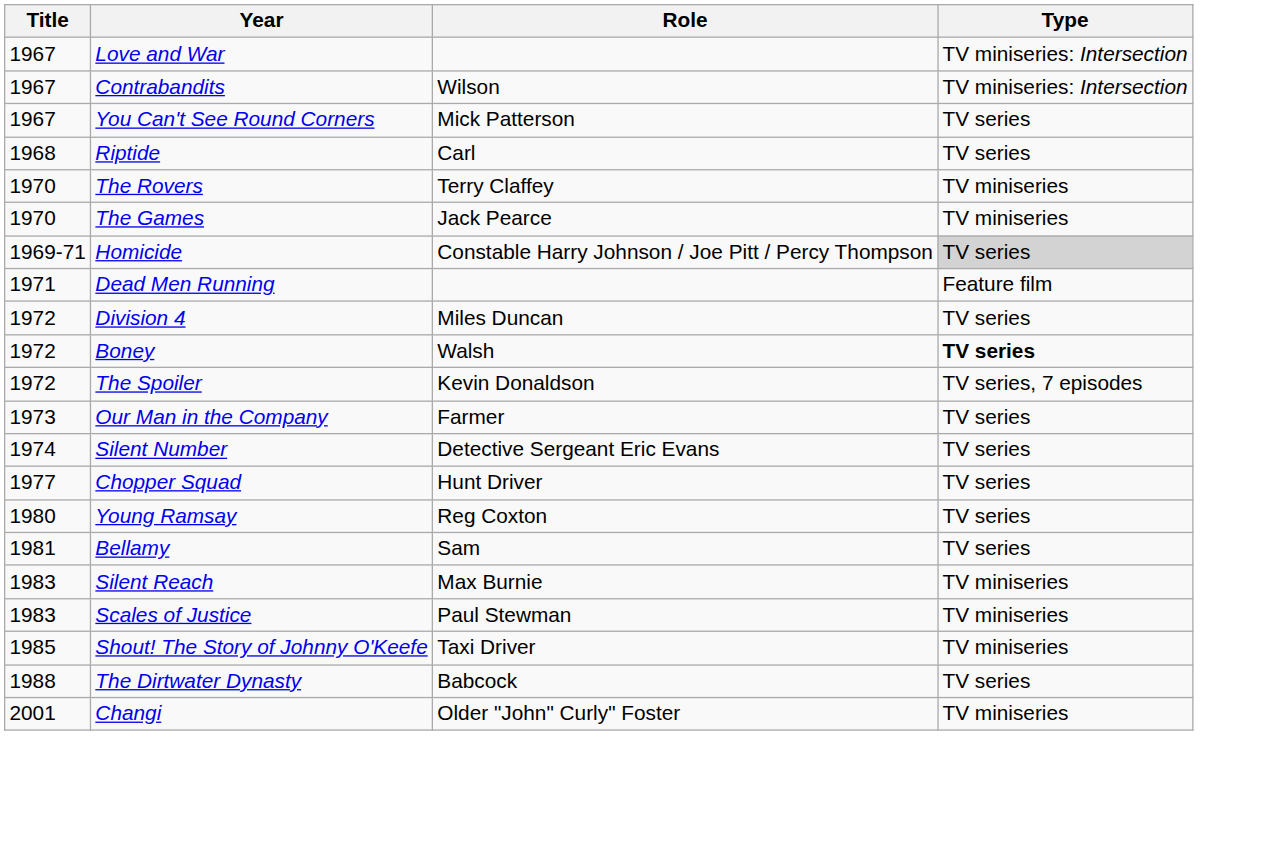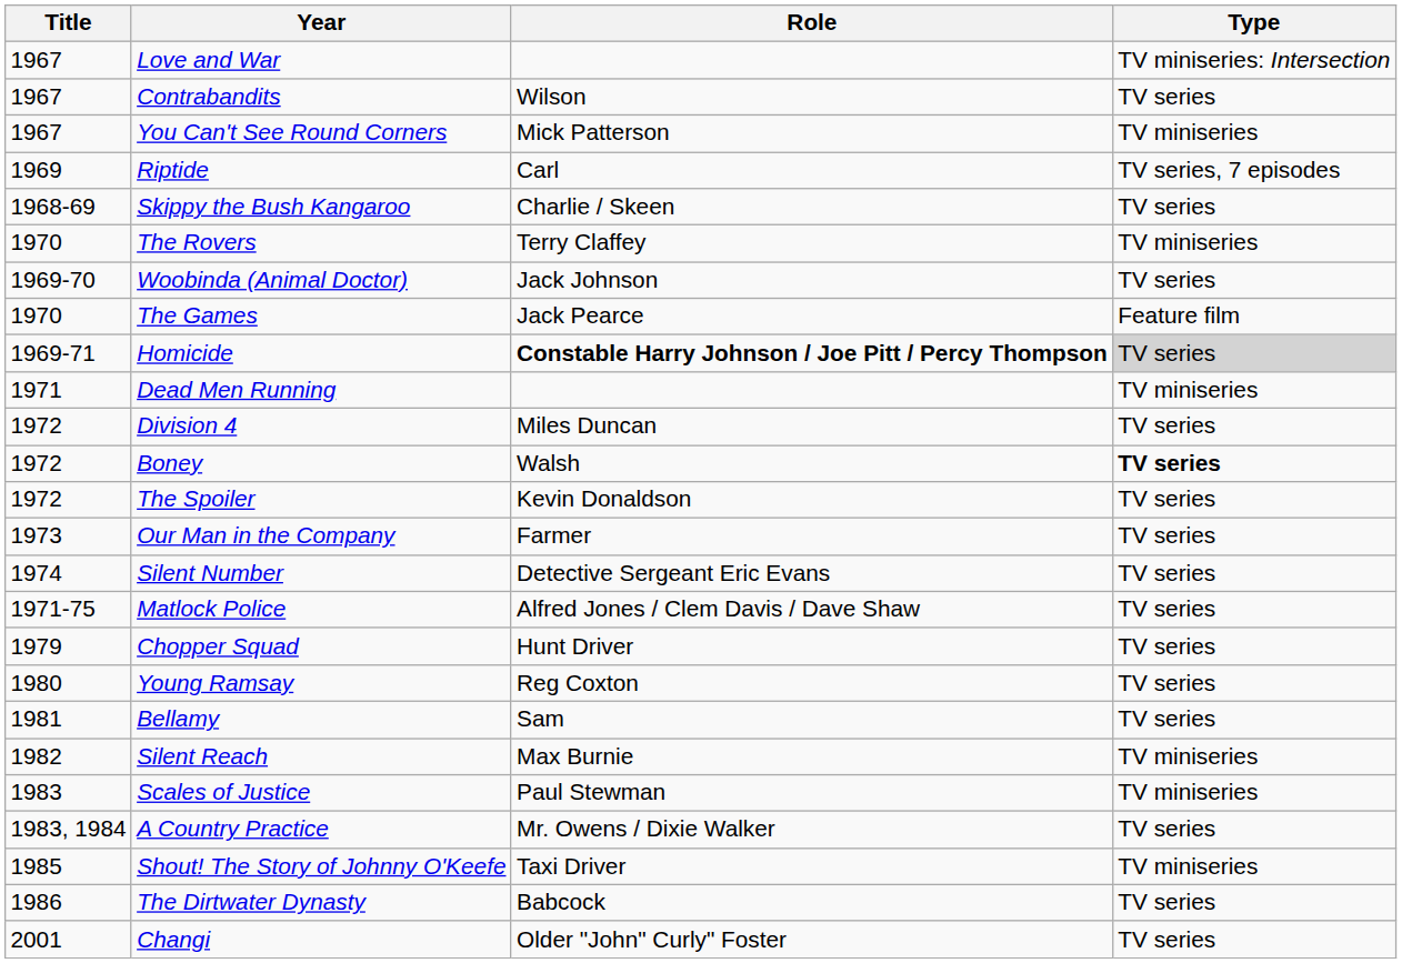 <table class="wikitable">
 <tr>
 <th>Title</th>
 <th>Year</th>
 <th>Role</th>
 <th>Type</th>
 </tr>
 <tr>
 <td>1967</td>
 <td><em><a href='#'>Love and War</a></em></td>
 <td></td>
 <td>TV miniseries: <em>Intersection</em></td>
 </tr>
 <tr>
 <td>1967</td>
 <td><em><a href='#'>Contrabandits</a></em></td>
 <td>Wilson</td>
-<td>TV miniseries: <em>Intersection</em></td>
+<td>TV series</td>
 </tr>
 <tr>
 <td>1967</td>
 <td><em><a href='#'>You Can't See Round  Corners</a></em></td>
 <td>Mick Patterson</td>
-<td>TV series</td>
+<td>TV miniseries</td>
 </tr>
 <tr>
-<td>1968</td>
+<td>1969</td>
 <td><em><a href='#'>Riptide</a></em></td>
 <td>Carl</td>
+<td>TV series, 7 episodes</td>
+</tr>
+<tr>
+<td>1968-69</td>
+<td><em><a href='#'>Skippy the Bush Kangaroo</a></em></td>
+<td>Charlie / Skeen</td>
 <td>TV series</td>
 </tr>
 <tr>
 <td>1970</td>
 <td><em><a href='#'>The Rovers</a></em></td>
 <td>Terry Claffey</td>
 <td>TV miniseries</td>
 </tr>
 <tr>
+<td>1969-70</td>
+<td><em><a href='#'>Woobinda (Animal Doctor)</a></em></td>
+<td>Jack Johnson</td>
+<td>TV series</td>
+</tr>
+<tr>
 <td>1970</td>
 <td><em><a href='#'>The Games</a></em></td>
 <td>Jack Pearce</td>
-<td>TV miniseries</td>
+<td>Feature film</td>
 </tr>
 <tr>
 <td>1969-71</td>
 <td><em><a href='#'>Homicide</a></em></td>
-<td>Constable Harry Johnson / Joe Pitt / Percy Thompson</td>
+<td><strong>Constable Harry Johnson / Joe Pitt / Percy Thompson</strong></td>
 <td style="background: lightgrey;">TV series</td>
 </tr>
 <tr>
 <td>1971</td>
 <td><em><a href='#'>Dead Men Running</a></em></td>
 <td></td>
-<td>Feature film</td>
+<td>TV miniseries</td>
 </tr>
 <tr>
 <td>1972</td>
 <td><em><a href='#'>Division 4</a></em></td>
 <td>Miles Duncan</td>
 <td>TV series</td>
 </tr>
 <tr>
 <td>1972</td>
 <td><em><a href='#'>Boney</a></em></td>
 <td>Walsh</td>
 <td><strong>TV series</strong></td>
 </tr>
 <tr>
 <td>1972</td>
 <td><em><a href='#'>The Spoiler</a></em></td>
 <td>Kevin Donaldson</td>
-<td>TV series, 7 episodes</td>
+<td>TV series</td>
 </tr>
 <tr>
 <td>1973</td>
 <td><em><a href='#'>Our Man in the Company</a></em></td>
 <td>Farmer</td>
 <td>TV series</td>
 </tr>
 <tr>
 <td>1974</td>
 <td><em><a href='#'>Silent Number</a></em></td>
 <td>Detective Sergeant Eric Evans</td>
 <td>TV series</td>
 </tr>
 <tr>
-<td>1977</td>
+<td>1971-75</td>
+<td><em><a href='#'>Matlock Police</a></em></td>
+<td>Alfred Jones / Clem Davis / Dave Shaw</td>
+<td>TV series</td>
+</tr>
+<tr>
+<td>1979</td>
 <td><em><a href='#'>Chopper Squad</a></em></td>
 <td>Hunt Driver</td>
 <td>TV series</td>
 </tr>
 <tr>
 <td>1980</td>
 <td><em><a href='#'>Young Ramsay</a></em></td>
 <td>Reg Coxton</td>
 <td>TV series</td>
 </tr>
 <tr>
 <td>1981</td>
 <td><em><a href='#'>Bellamy</a></em></td>
 <td>Sam</td>
 <td>TV series</td>
 </tr>
 <tr>
-<td>1983</td>
+<td>1982</td>
 <td><em><a href='#'>Silent Reach</a></em></td>
 <td>Max Burnie</td>
 <td>TV miniseries</td>
 </tr>
 <tr>
 <td>1983</td>
 <td><em><a href='#'>Scales of Justice</a></em></td>
 <td>Paul Stewman</td>
 <td>TV miniseries</td>
 </tr>
 <tr>
+<td>1983, 1984</td>
+<td><em><a href='#'>A Country Practice</a></em></td>
+<td>Mr. Owens / Dixie Walker</td>
+<td>TV series</td>
+</tr>
+<tr>
 <td>1985</td>
 <td><em><a href='#'>Shout! The Story of Johnny O'Keefe</a></em></td>
 <td>Taxi Driver</td>
 <td>TV miniseries</td>
 </tr>
 <tr>
-<td>1988</td>
+<td>1986</td>
 <td><em><a href='#'>The Dirtwater Dynasty</a></em></td>
 <td>Babcock</td>
 <td>TV series</td>
 </tr>
 <tr>
 <td>2001</td>
 <td><em><a href='#'>Changi</a></em></td>
 <td>Older "John" Curly" Foster</td>
-<td>TV miniseries</td>
+<td>TV series</td>
 </tr>
 </table>
